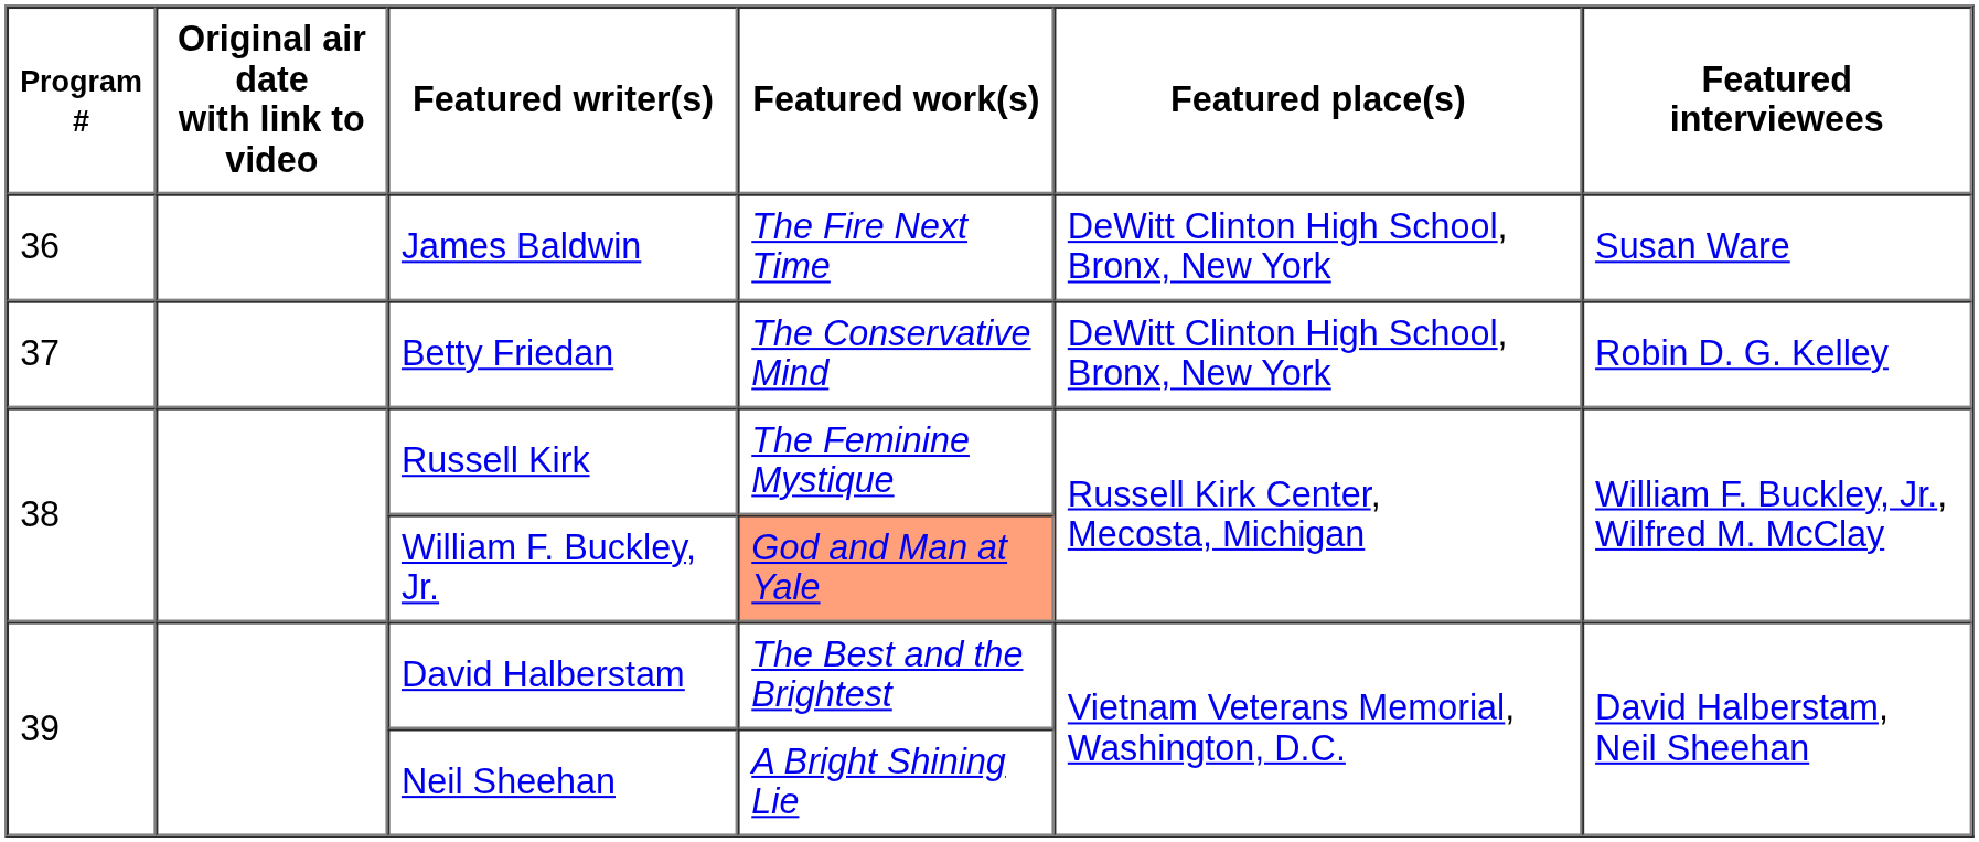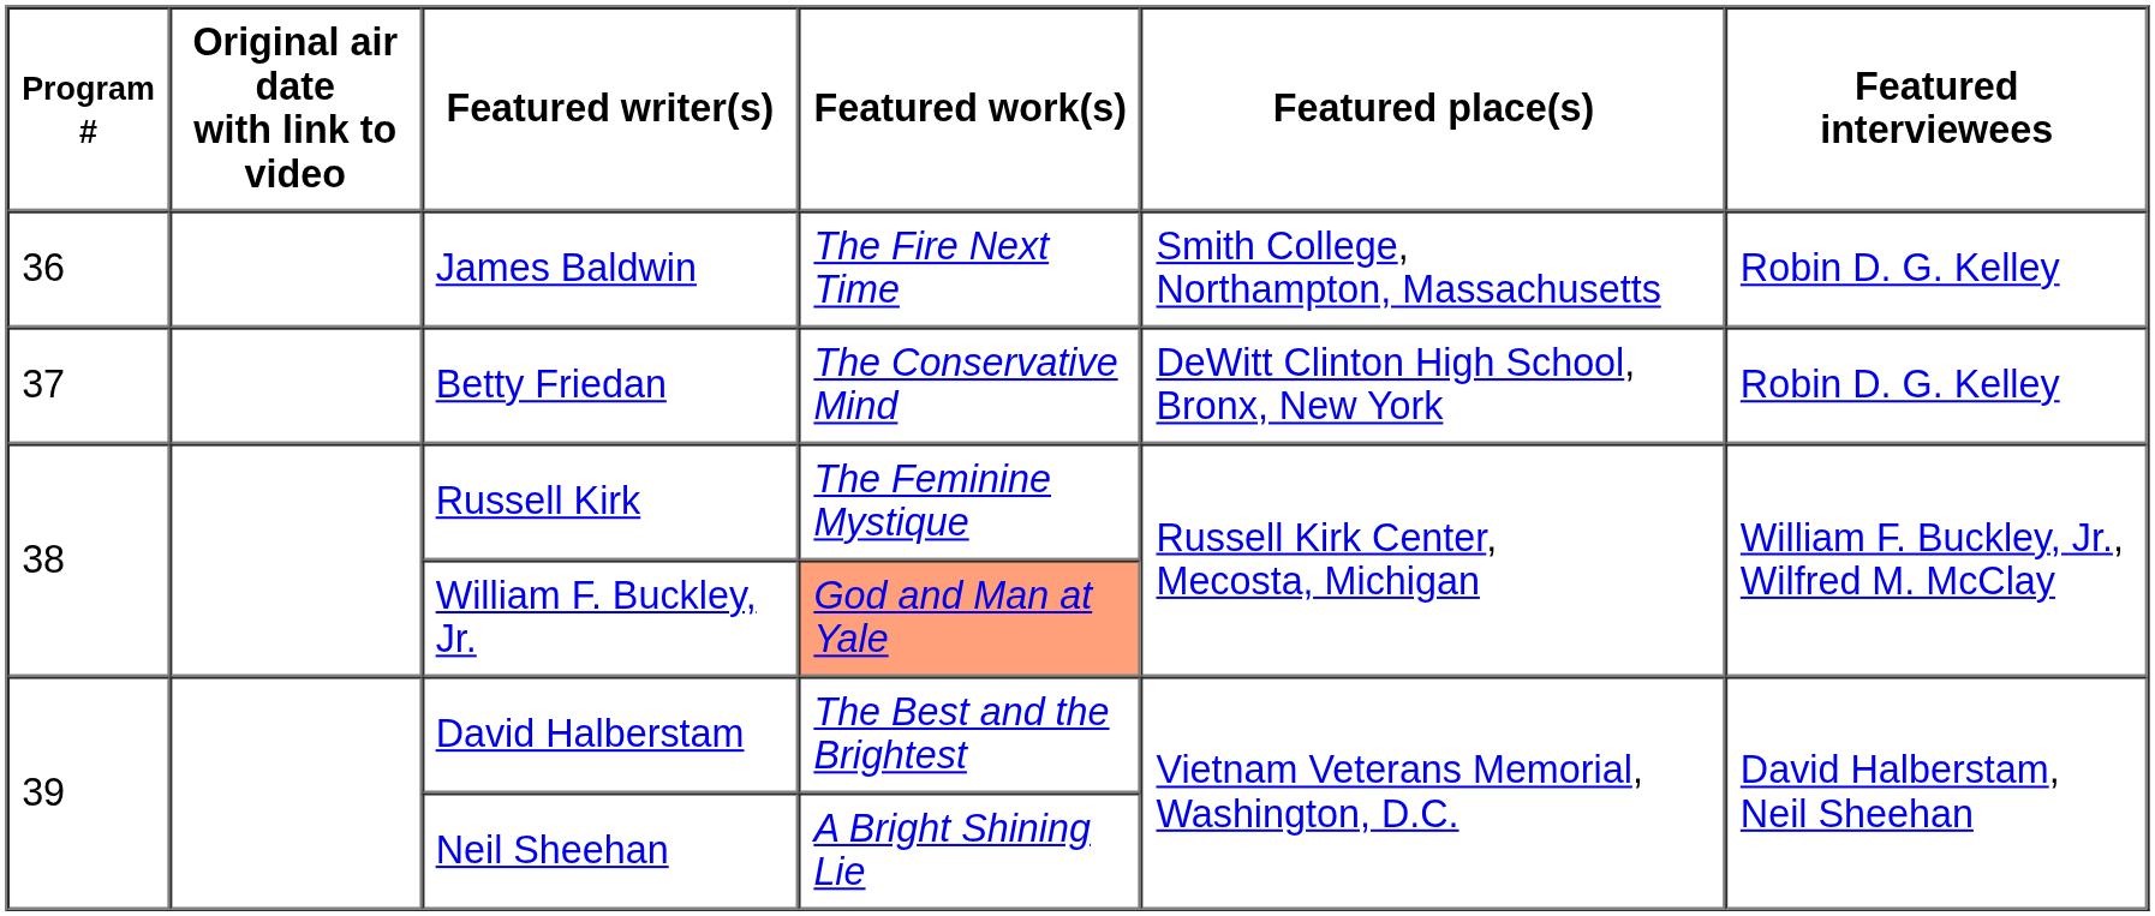 <table border=1 cellspacing=0 cellpadding=5>
 <tr>
 <th style="width:30px;"><small>Program #</small></th>
 <th style="width:110px;">Original air date<br>with link to video</th>
 <th style="width:180px;">Featured writer(s)</th>
 <th style="width:150px;">Featured work(s)</th>
 <th style="width:300px;">Featured place(s)</th>
 <th style="width:200px;">Featured interviewees</th>
 </tr>
 <tr>
 <td>36</td>
 <td></td>
 <td><a href='#'>James Baldwin</a></td>
 <td><em><a href='#'>The Fire Next Time</a></em></td>
-<td><a href='#'>DeWitt Clinton High School</a>,<br><a href='#'>Bronx, New York</a></td>
-<td><a href='#'>Susan Ware</a></td>
+<td><a href='#'>Smith College</a>,<br><a href='#'>Northampton, Massachusetts</a></td>
+<td><a href='#'>Robin D. G. Kelley</a></td>
 </tr>
 <tr>
 <td>37</td>
 <td></td>
 <td><a href='#'>Betty Friedan</a></td>
 <td><em><a href='#'>The Conservative Mind</a></em></td>
 <td><a href='#'>DeWitt Clinton High School</a>,<br><a href='#'>Bronx, New York</a></td>
 <td><a href='#'>Robin D. G. Kelley</a></td>
 </tr>
 <tr>
 <td rowspan="2">38</td>
 <td rowspan="2"></td>
 <td><a href='#'>Russell Kirk</a></td>
 <td><em><a href='#'>The Feminine Mystique</a></em></td>
 <td rowspan="2"><a href='#'>Russell Kirk Center</a>,<br><a href='#'>Mecosta, Michigan</a></td>
 <td rowspan="2"><a href='#'>William F. Buckley, Jr.</a>, <a href='#'>Wilfred M. McClay</a></td>
 </tr>
 <tr>
 <td><a href='#'>William F. Buckley, Jr.</a></td>
 <td style="background: lightsalmon;"><em><a href='#'>God and Man at Yale</a></em></td>
 </tr>
 <tr>
 <td rowspan="2">39</td>
 <td rowspan="2"></td>
 <td><a href='#'>David Halberstam</a></td>
 <td><em><a href='#'>The Best and the Brightest</a></em></td>
 <td rowspan="2"><a href='#'>Vietnam Veterans Memorial</a>,<br><a href='#'>Washington, D.C.</a></td>
 <td rowspan="2"><a href='#'>David Halberstam</a>, <a href='#'>Neil Sheehan</a></td>
 </tr>
 <tr>
 <td><a href='#'>Neil Sheehan</a></td>
 <td><em><a href='#'>A Bright Shining Lie</a></em></td>
 </tr>
 </table>
